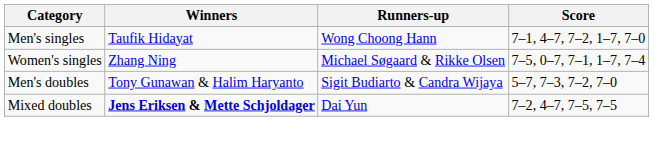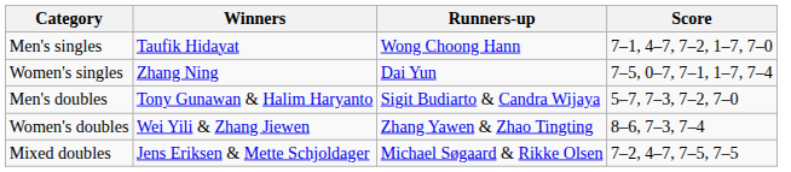 <table class=wikitable>
 <tr>
 <th>Category</th>
 <th>Winners</th>
 <th>Runners-up</th>
 <th>Score</th>
 </tr>
 <tr>
 <td>Men's singles</td>
 <td> <a href='#'>Taufik Hidayat</a></td>
 <td> <a href='#'>Wong Choong Hann</a></td>
 <td>7–1, 4–7, 7–2, 1–7, 7–0</td>
 </tr>
 <tr>
 <td>Women's singles</td>
 <td> <a href='#'>Zhang Ning</a></td>
-<td> <a href='#'>Michael Søgaard</a> & <a href='#'>Rikke Olsen</a></td>
+<td> <a href='#'>Dai Yun</a></td>
 <td>7–5, 0–7, 7–1, 1–7, 7–4</td>
 </tr>
 <tr>
 <td>Men's doubles</td>
 <td> <a href='#'>Tony Gunawan</a> & <a href='#'>Halim Haryanto</a></td>
 <td> <a href='#'>Sigit Budiarto</a> & <a href='#'>Candra Wijaya</a></td>
 <td>5–7, 7–3, 7–2, 7–0</td>
 </tr>
 <tr>
+<td>Women's doubles</td>
+<td> <a href='#'>Wei Yili</a> & <a href='#'>Zhang Jiewen</a></td>
+<td> <a href='#'>Zhang Yawen</a> & <a href='#'>Zhao Tingting</a></td>
+<td>8–6, 7–3, 7–4</td>
+</tr>
+<tr>
 <td>Mixed doubles</td>
-<td><strong> <a href='#'>Jens Eriksen</a> & <a href='#'>Mette Schjoldager</a></strong></td>
-<td> <a href='#'>Dai Yun</a></td>
+<td> <a href='#'>Jens Eriksen</a> & <a href='#'>Mette Schjoldager</a></td>
+<td> <a href='#'>Michael Søgaard</a> & <a href='#'>Rikke Olsen</a></td>
 <td>7–2, 4–7, 7–5, 7–5</td>
 </tr>
 </table>
